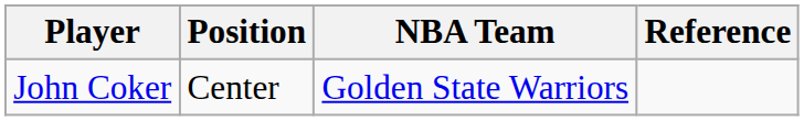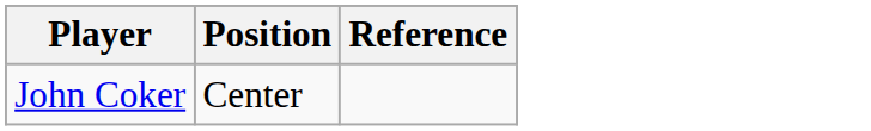 <table class="wikitable">
 <tr>
 <th>Player</th>
 <th>Position</th>
-<th>NBA Team</th>
 <th>Reference</th>
 </tr>
 <tr>
 <td><a href='#'>John Coker</a></td>
 <td>Center</td>
-<td><a href='#'>Golden State Warriors</a></td>
 <td></td>
 </tr>
 </table>
